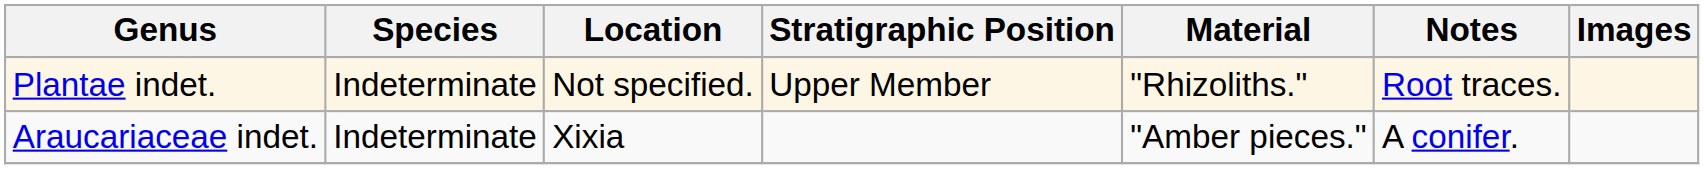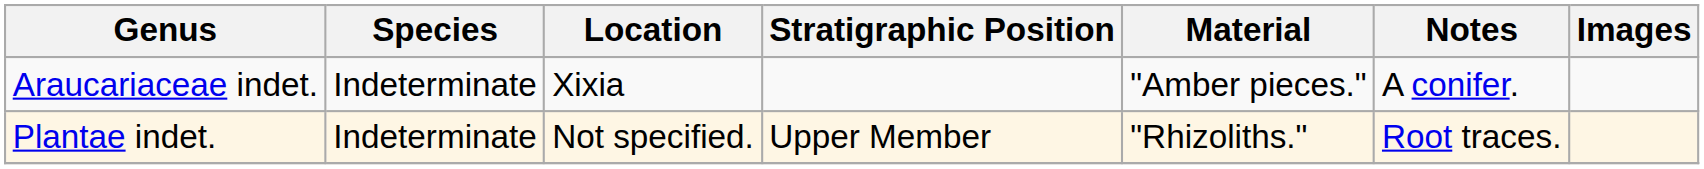 <table class="wikitable" align="center">
 <tr>
 <th>Genus</th>
 <th>Species</th>
 <th>Location</th>
 <th>Stratigraphic Position</th>
 <th>Material</th>
 <th>Notes</th>
 <th>Images</th>
 </tr>
 <tr>
+<td><a href='#'>Araucariaceae</a> indet.</td>
+<td>Indeterminate</td>
+<td>Xixia</td>
+<td></td>
+<td>"Amber pieces."</td>
+<td>A <a href='#'>conifer</a>.</td>
+<td></td>
+</tr>
+<tr>
 <td style="background:#fef6e4;"><a href='#'>Plantae</a> indet.</td>
 <td style="background:#fef6e4;">Indeterminate</td>
 <td style="background:#fef6e4;">Not specified.</td>
 <td style="background:#fef6e4;">Upper Member</td>
 <td style="background:#fef6e4;">"Rhizoliths."</td>
 <td style="background:#fef6e4;"><a href='#'>Root</a> traces.</td>
 <td style="background:#fef6e4;"></td>
 </tr>
 <tr>
-<td><a href='#'>Araucariaceae</a> indet.</td>
-<td>Indeterminate</td>
-<td>Xixia</td>
-<td></td>
-<td>"Amber pieces."</td>
-<td>A <a href='#'>conifer</a>.</td>
-<td></td>
-</tr>
-<tr>
 </tr>
 </table>
